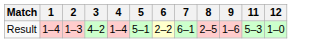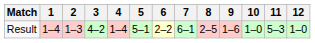 <table class="wikitable">
 <tr>
 <th>Match</th>
 <th>1</th>
 <th>2</th>
 <th>3</th>
 <th>4</th>
 <th>5</th>
 <th>6</th>
 <th>7</th>
 <th>8</th>
 <th>9</th>
+<th>10</th>
 <th>11</th>
 <th>12</th>
 </tr>
 <tr>
 <td>Result</td>
 <td bgcolor="#FFCCCC">1–4</td>
 <td bgcolor="#FFCCCC">1–3</td>
 <td bgcolor="#CCFFCC">4–2</td>
 <td bgcolor="#FFCCCC">1–4</td>
 <td bgcolor="#CCFFCC">5–1</td>
 <td bgcolor="#FFFFCC">2–2</td>
 <td bgcolor="#CCFFCC">6–1</td>
 <td bgcolor="#FFCCCC">2–5</td>
 <td bgcolor="#FFCCCC">1–6</td>
+<td bgcolor="#CCFFCC">1–0</td>
 <td bgcolor="#CCFFCC">5–3</td>
 <td bgcolor="#CCFFCC">1–0</td>
 </tr>
 </table>
